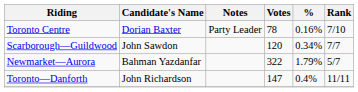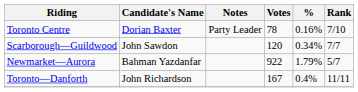 <table class="wikitable sortable">
 <tr>
 <th>Riding</th>
 <th>Candidate's Name</th>
 <th>Notes</th>
 <th>Votes</th>
 <th>%</th>
 <th>Rank</th>
 </tr>
 <tr>
 <td><a href='#'>Toronto Centre</a></td>
 <td><a href='#'>Dorian Baxter</a></td>
 <td>Party Leader</td>
 <td>78</td>
 <td>0.16%</td>
 <td>7/10</td>
 </tr>
 <tr>
 <td><a href='#'>Scarborough—Guildwood</a></td>
 <td>John Sawdon</td>
 <td></td>
 <td>120</td>
 <td>0.34%</td>
 <td>7/7</td>
 </tr>
 <tr>
 <td><a href='#'>Newmarket—Aurora</a></td>
 <td>Bahman Yazdanfar</td>
 <td></td>
-<td>322</td>
+<td>922</td>
 <td>1.79%</td>
 <td>5/7</td>
 </tr>
 <tr>
 <td><a href='#'>Toronto—Danforth</a></td>
 <td>John Richardson</td>
 <td></td>
-<td>147</td>
+<td>167</td>
 <td>0.4%</td>
 <td>11/11</td>
 </tr>
 <tr>
 </tr>
 </table>
